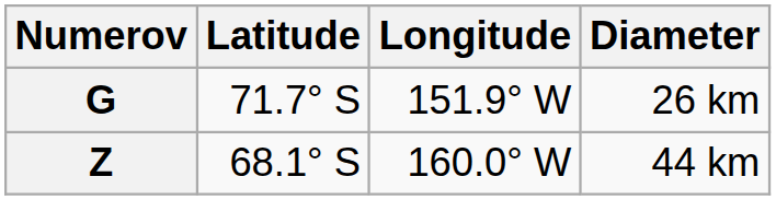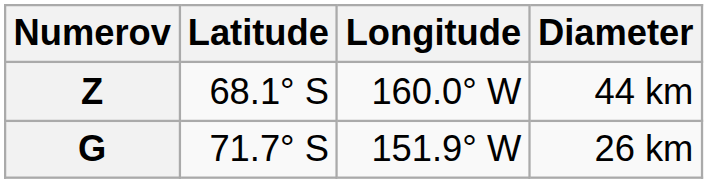 <table class="wikitable" style="text-align: right;">
 <tr>
 <th scope="col">Numerov</th>
 <th scope="col">Latitude</th>
 <th scope="col">Longitude</th>
 <th scope="col">Diameter</th>
 </tr>
 <tr>
+<th scope="row">Z</th>
+<td>68.1° S</td>
+<td>160.0° W</td>
+<td>44 km</td>
+</tr>
+<tr>
 <th scope="row">G</th>
 <td>71.7° S</td>
 <td>151.9° W</td>
 <td>26 km</td>
 </tr>
-<tr>
-<th scope="row">Z</th>
-<td>68.1° S</td>
-<td>160.0° W</td>
-<td>44 km</td>
-</tr>
 </table>
